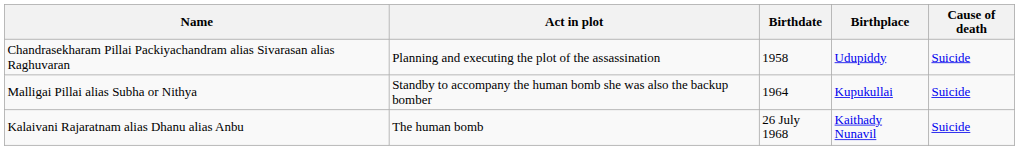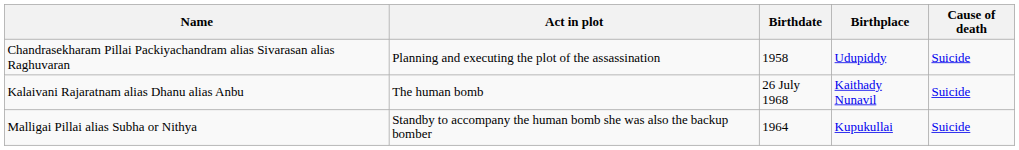 <table class="wikitable">
 <tr>
 <th>Name</th>
 <th>Act in plot</th>
 <th>Birthdate</th>
 <th>Birthplace</th>
 <th>Cause of death</th>
 </tr>
 <tr>
 <td>Chandrasekharam Pillai Packiyachandram alias Sivarasan alias Raghuvaran</td>
 <td>Planning and executing the plot of the assassination</td>
 <td>1958</td>
 <td><a href='#'>Udupiddy</a></td>
 <td><a href='#'>Suicide</a></td>
 </tr>
 <tr>
+<td>Kalaivani Rajaratnam alias Dhanu alias Anbu</td>
+<td>The human bomb</td>
+<td>26 July 1968</td>
+<td><a href='#'>Kaithady Nunavil</a></td>
+<td><a href='#'>Suicide</a></td>
+</tr>
+<tr>
 <td>Malligai Pillai alias Subha or Nithya</td>
 <td>Standby to accompany the human bomb she was also the backup bomber</td>
 <td>1964</td>
 <td><a href='#'>Kupukullai</a></td>
 <td><a href='#'>Suicide</a></td>
 </tr>
-<tr>
-<td>Kalaivani Rajaratnam alias Dhanu alias Anbu</td>
-<td>The human bomb</td>
-<td>26 July 1968</td>
-<td><a href='#'>Kaithady Nunavil</a></td>
-<td><a href='#'>Suicide</a></td>
-</tr>
 </table>
